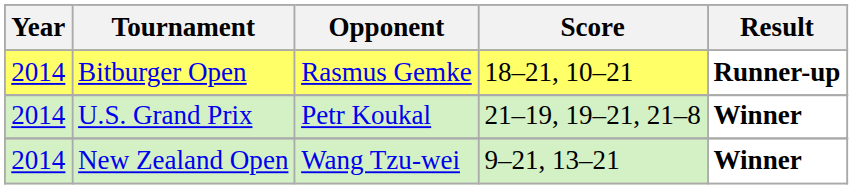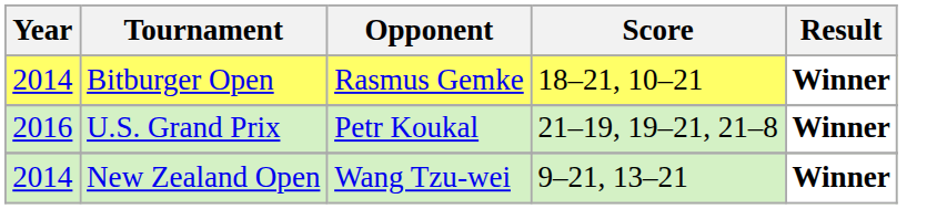 <table class="sortable wikitable" style="font-size: 90%;">
 <tr>
 <th>Year</th>
 <th>Tournament</th>
 <th>Opponent</th>
 <th>Score</th>
 <th>Result</th>
 </tr>
 <tr style="background:#FFFF67">
 <td align="center"><a href='#'>2014</a></td>
 <td align="left"><a href='#'>Bitburger Open</a></td>
 <td align="left"> <a href='#'>Rasmus Gemke</a></td>
 <td align="left">18–21, 10–21</td>
-<td style="text-align:left; background:white"> <strong>Runner-up</strong></td>
+<td style="text-align:left; background:white"> <strong>Winner</strong></td>
 </tr>
 <tr>
 </tr>
 <tr style="background:#D4F1C5">
-<td align="center"><a href='#'>2014</a></td>
+<td align="center"><a href='#'>2016</a></td>
 <td align="left"><a href='#'>U.S. Grand Prix</a></td>
 <td align="left"> <a href='#'>Petr Koukal</a></td>
 <td align="left">21–19, 19–21, 21–8</td>
 <td style="text-align:left; background:white"> <strong>Winner</strong></td>
 </tr>
 <tr>
 </tr>
 <tr style="background:#D4F1C5">
 <td align="center"><a href='#'>2014</a></td>
 <td align="left"><a href='#'>New Zealand Open</a></td>
 <td align="left"> <a href='#'>Wang Tzu-wei</a></td>
 <td align="left">9–21, 13–21</td>
 <td style="text-align:left; background:white"> <strong>Winner</strong></td>
 </tr>
 </table>
